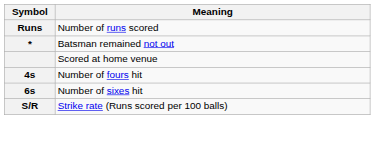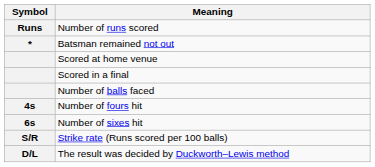 <table class="wikitable plainrowheaders">
 <tr>
 <th scope="col" style="width:75px">Symbol</th>
 <th scope="col" style="width:500px">Meaning</th>
 </tr>
 <tr>
 <th scope="row">Runs</th>
 <td>Number of <a href='#'>runs</a> scored</td>
 </tr>
 <tr>
 <th scope="row">*</th>
 <td>Batsman remained <a href='#'>not out</a></td>
 </tr>
 <tr>
 <th scope="row"></th>
 <td>Scored at home venue</td>
 </tr>
 <tr>
+<th scope="row"></th>
+<td>Scored in a final</td>
+</tr>
+<tr>
+<th scope="row"></th>
+<td>Number of <a href='#'>balls</a> faced</td>
+</tr>
+<tr>
 <th scope="row">4s</th>
 <td>Number of <a href='#'>fours</a> hit</td>
 </tr>
 <tr>
 <th scope="row">6s</th>
 <td>Number of <a href='#'>sixes</a> hit</td>
 </tr>
 <tr>
 <th scope="row">S/R</th>
 <td><a href='#'>Strike rate</a> (Runs scored per 100 balls)</td>
 </tr>
+<tr>
+<th scope="row">D/L</th>
+<td>The result was decided by <a href='#'>Duckworth–Lewis method</a></td>
+</tr>
 </table>
